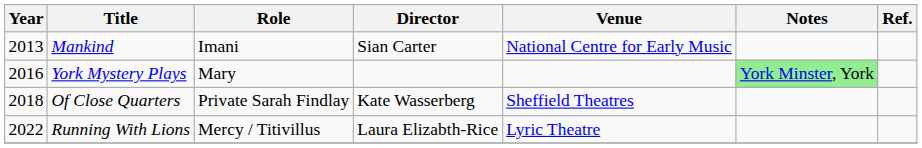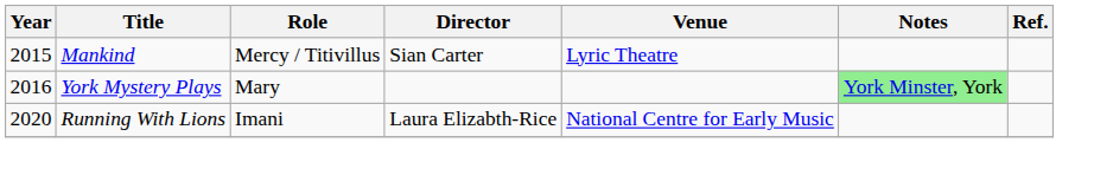 <table class="wikitable">
 <tr>
 <th>Year</th>
 <th>Title</th>
 <th>Role</th>
 <th>Director</th>
 <th>Venue</th>
 <th>Notes</th>
 <th>Ref.</th>
 </tr>
 <tr>
-<td>2013</td>
+<td>2015</td>
 <td><em><a href='#'>Mankind</a></em></td>
-<td>Imani</td>
+<td>Mercy / Titivillus</td>
 <td>Sian Carter</td>
-<td><a href='#'>National Centre for Early Music</a></td>
+<td><a href='#'>Lyric Theatre</a></td>
 <td></td>
 <td></td>
 </tr>
 <tr>
 <td>2016</td>
 <td><em><a href='#'>York Mystery Plays</a></em></td>
 <td>Mary</td>
 <td></td>
 <td></td>
 <td style="background: lightgreen;"><a href='#'>York Minster</a>, York</td>
 <td></td>
 </tr>
 <tr>
-<td>2018</td>
-<td><em>Of Close Quarters</em></td>
-<td>Private Sarah Findlay</td>
-<td>Kate Wasserberg</td>
-<td><a href='#'>Sheffield Theatres</a></td>
-<td></td>
-<td></td>
-</tr>
-<tr>
-<td>2022</td>
+<td>2020</td>
 <td><em>Running With Lions</em></td>
-<td>Mercy / Titivillus</td>
+<td>Imani</td>
 <td>Laura Elizabth-Rice</td>
-<td><a href='#'>Lyric Theatre</a></td>
+<td><a href='#'>National Centre for Early Music</a></td>
 <td></td>
 <td></td>
 </tr>
 <tr>
 </tr>
 </table>
